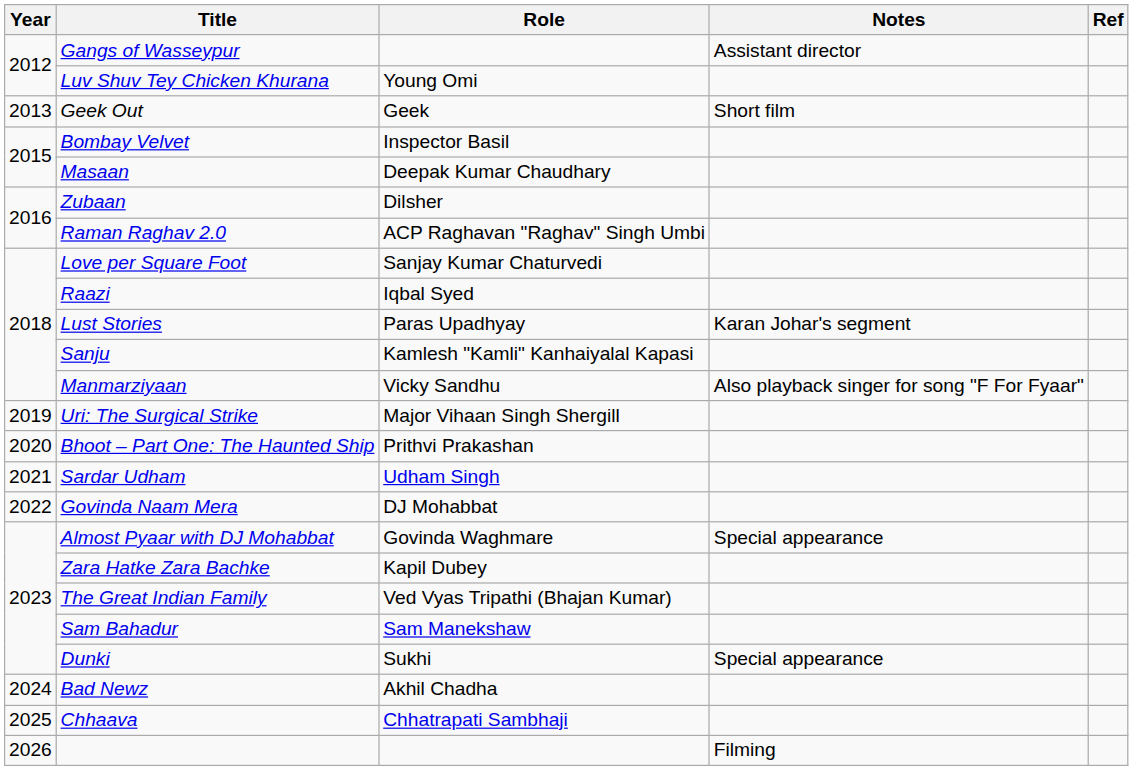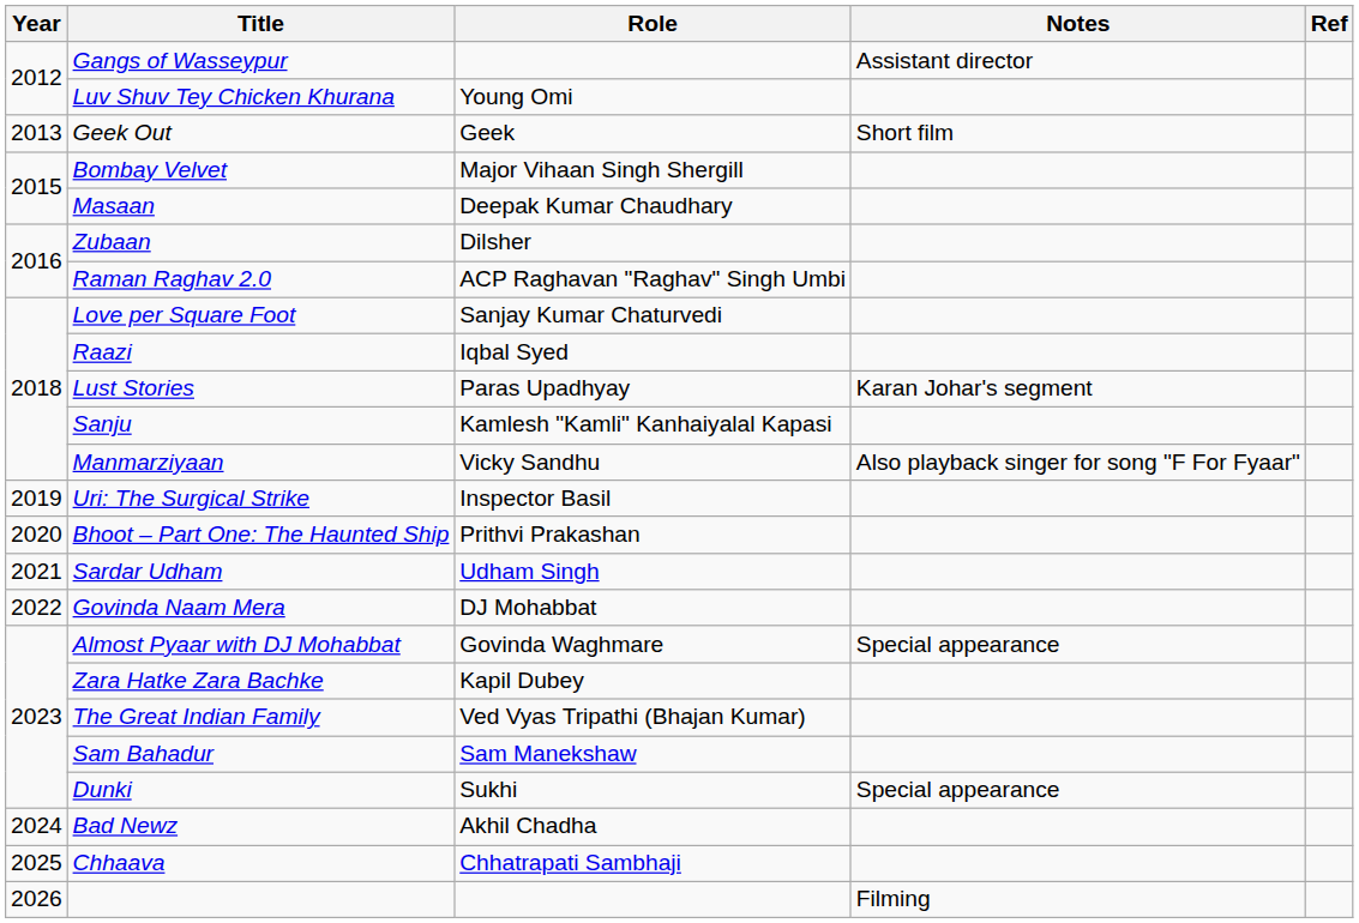 <table class="wikitable sortable plainrowheaders">
 <tr style="text-align:center;">
 <th scope="col">Year</th>
 <th scope="col">Title</th>
 <th scope="col">Role</th>
 <th class="unsortable" scope="col">Notes</th>
 <th class="unsortable" scope="col">Ref</th>
 </tr>
 <tr>
 <td rowspan="2">2012</td>
 <td scope="row"><em><a href='#'>Gangs of Wasseypur</a></em></td>
 <td></td>
 <td>Assistant director</td>
 <td></td>
 </tr>
 <tr>
 <td scope="row"><em><a href='#'>Luv Shuv Tey Chicken Khurana</a></em></td>
 <td>Young Omi</td>
 <td></td>
 <td></td>
 </tr>
 <tr>
 <td>2013</td>
 <td scope="row"><em>Geek Out</em></td>
 <td>Geek</td>
 <td>Short film</td>
 <td></td>
 </tr>
 <tr>
 <td rowspan="2">2015</td>
 <td scope="row"><em><a href='#'>Bombay Velvet</a></em></td>
-<td>Inspector Basil</td>
+<td>Major Vihaan Singh Shergill</td>
 <td></td>
 <td></td>
 </tr>
 <tr>
 <td scope="row"><em><a href='#'>Masaan</a></em></td>
 <td>Deepak Kumar Chaudhary</td>
 <td></td>
 <td></td>
 </tr>
 <tr>
 <td rowspan="2">2016</td>
 <td scope="row"><em><a href='#'>Zubaan</a></em></td>
 <td>Dilsher</td>
 <td></td>
 <td></td>
 </tr>
 <tr>
 <td scope="row"><em><a href='#'>Raman Raghav 2.0</a></em></td>
 <td>ACP Raghavan "Raghav" Singh Umbi</td>
 <td></td>
 <td></td>
 </tr>
 <tr>
 <td rowspan="5">2018</td>
 <td scope="row"><em><a href='#'>Love per Square Foot</a></em></td>
 <td>Sanjay Kumar Chaturvedi</td>
 <td></td>
 <td></td>
 </tr>
 <tr>
 <td scope="row"><em><a href='#'>Raazi</a></em></td>
 <td>Iqbal Syed</td>
 <td></td>
 <td></td>
 </tr>
 <tr>
 <td scope="row"><em><a href='#'>Lust Stories</a></em></td>
 <td>Paras Upadhyay</td>
 <td>Karan Johar's segment</td>
 <td></td>
 </tr>
 <tr>
 <td scope="row"><em><a href='#'>Sanju</a></em></td>
 <td>Kamlesh "Kamli" Kanhaiyalal Kapasi</td>
 <td></td>
 <td></td>
 </tr>
 <tr>
 <td scope="row"><em><a href='#'>Manmarziyaan</a></em></td>
 <td>Vicky Sandhu</td>
 <td>Also playback singer for song "F For Fyaar"</td>
 <td></td>
 </tr>
 <tr>
 <td>2019</td>
 <td scope="row"><em><a href='#'>Uri: The Surgical Strike</a></em></td>
-<td>Major Vihaan Singh Shergill</td>
+<td>Inspector Basil</td>
 <td></td>
 <td></td>
 </tr>
 <tr>
 <td>2020</td>
 <td scope="row"><em><a href='#'>Bhoot – Part One: The Haunted Ship</a></em></td>
 <td>Prithvi Prakashan</td>
 <td></td>
 <td></td>
 </tr>
 <tr>
 <td>2021</td>
 <td scope="row"><em><a href='#'>Sardar Udham</a></em></td>
 <td><a href='#'>Udham Singh</a></td>
 <td></td>
 <td></td>
 </tr>
 <tr>
 <td>2022</td>
 <td scope="row"><em><a href='#'>Govinda Naam Mera</a></em></td>
 <td>DJ Mohabbat</td>
 <td></td>
 <td></td>
 </tr>
 <tr>
 <td rowspan="5">2023</td>
 <td scope="row"><em><a href='#'>Almost Pyaar with DJ Mohabbat</a></em></td>
 <td>Govinda Waghmare</td>
 <td>Special appearance</td>
 <td></td>
 </tr>
 <tr>
 <td scope="row"><em><a href='#'>Zara Hatke Zara Bachke</a></em></td>
 <td>Kapil Dubey</td>
 <td></td>
 <td></td>
 </tr>
 <tr>
 <td scope="row"><em><a href='#'>The Great Indian Family</a></em></td>
 <td>Ved Vyas Tripathi (Bhajan Kumar)</td>
 <td></td>
 <td></td>
 </tr>
 <tr>
 <td scope="row"><em><a href='#'>Sam Bahadur</a></em></td>
 <td><a href='#'>Sam Manekshaw</a></td>
 <td></td>
 <td></td>
 </tr>
 <tr>
 <td scope="row"><em><a href='#'>Dunki</a></em></td>
 <td>Sukhi</td>
 <td>Special appearance</td>
 <td></td>
 </tr>
 <tr>
 <td>2024</td>
 <td scope="row"><em><a href='#'>Bad Newz</a></em></td>
 <td>Akhil Chadha</td>
 <td></td>
 <td></td>
 </tr>
 <tr>
 <td>2025</td>
 <td scope="row"><em><a href='#'>Chhaava</a></em></td>
 <td><a href='#'>Chhatrapati Sambhaji</a></td>
 <td></td>
 <td></td>
 </tr>
 <tr>
 <td>2026</td>
 <td></td>
 <td></td>
 <td>Filming</td>
 <td></td>
 </tr>
 </table>
